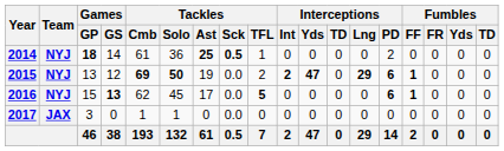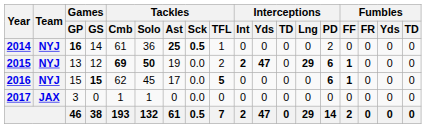 <table class="wikitable" style="text-align:center">
 <tr>
 <th rowspan="2">Year</th>
 <th rowspan="2">Team</th>
 <th colspan="2">Games</th>
 <th colspan="5">Tackles</th>
 <th colspan="5">Interceptions</th>
 <th colspan="4">Fumbles</th>
 </tr>
 <tr>
 <th>GP</th>
 <th>GS</th>
 <th>Cmb</th>
 <th>Solo</th>
 <th>Ast</th>
 <th>Sck</th>
 <th>TFL</th>
 <th>Int</th>
 <th>Yds</th>
 <th>TD</th>
 <th>Lng</th>
 <th>PD</th>
 <th>FF</th>
 <th>FR</th>
 <th>Yds</th>
 <th>TD</th>
 </tr>
 <tr>
 <th><a href='#'>2014</a></th>
 <th><a href='#'>NYJ</a></th>
-<td><strong>18</strong></td>
+<td><strong>16</strong></td>
 <td>14</td>
 <td>61</td>
 <td>36</td>
 <td><strong>25</strong></td>
 <td><strong>0.5</strong></td>
 <td>1</td>
 <td>0</td>
 <td>0</td>
 <td>0</td>
 <td>0</td>
 <td>2</td>
 <td>0</td>
 <td>0</td>
 <td>0</td>
 <td>0</td>
 </tr>
 <tr>
 <th><a href='#'>2015</a></th>
 <th><a href='#'>NYJ</a></th>
 <td>13</td>
 <td>12</td>
 <td><strong>69</strong></td>
 <td><strong>50</strong></td>
 <td>19</td>
 <td>0.0</td>
 <td>2</td>
 <td><strong>2</strong></td>
 <td><strong>47</strong></td>
 <td>0</td>
 <td><strong>29</strong></td>
 <td><strong>6</strong></td>
 <td><strong>1</strong></td>
 <td>0</td>
 <td>0</td>
 <td>0</td>
 </tr>
 <tr>
 <th><a href='#'>2016</a></th>
 <th><a href='#'>NYJ</a></th>
 <td>15</td>
-<td><strong>13</strong></td>
+<td><strong>15</strong></td>
 <td>62</td>
 <td>45</td>
 <td>17</td>
 <td>0.0</td>
 <td><strong>5</strong></td>
 <td>0</td>
 <td>0</td>
 <td>0</td>
 <td>0</td>
 <td><strong>6</strong></td>
 <td><strong>1</strong></td>
 <td>0</td>
 <td>0</td>
 <td>0</td>
 </tr>
 <tr>
 <th><a href='#'>2017</a></th>
 <th><a href='#'>JAX</a></th>
 <td>3</td>
 <td>0</td>
 <td>1</td>
 <td>1</td>
 <td>0</td>
 <td>0.0</td>
 <td>0</td>
 <td>0</td>
 <td>0</td>
 <td>0</td>
 <td>0</td>
 <td>0</td>
 <td>0</td>
 <td>0</td>
 <td>0</td>
 <td>0</td>
 </tr>
 <tr>
 <th colspan="2"></th>
 <th>46</th>
 <th>38</th>
 <th>193</th>
 <th>132</th>
 <th>61</th>
 <th>0.5</th>
 <th>7</th>
 <th>2</th>
 <th>47</th>
 <th>0</th>
 <th>29</th>
 <th>14</th>
 <th>2</th>
 <th>0</th>
 <th>0</th>
 <th>0</th>
 </tr>
 </table>
